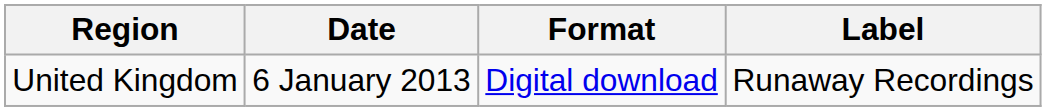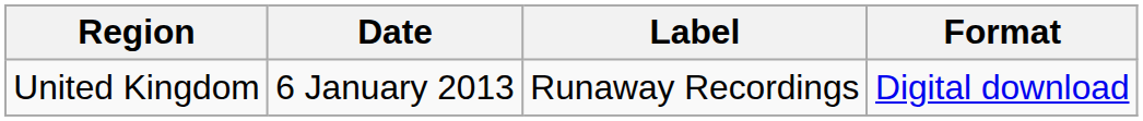 <table class="wikitable">
 <tr>
 <th>Region</th>
 <th>Date</th>
+<th>Label</th>
 <th>Format</th>
-<th>Label</th>
 </tr>
 <tr>
 <td>United Kingdom</td>
 <td>6 January 2013</td>
+<td>Runaway Recordings</td>
 <td><a href='#'>Digital download</a></td>
-<td>Runaway Recordings</td>
 </tr>
 </table>
